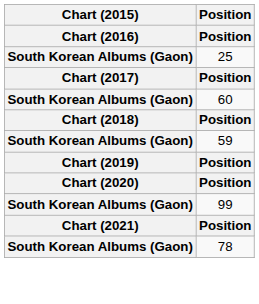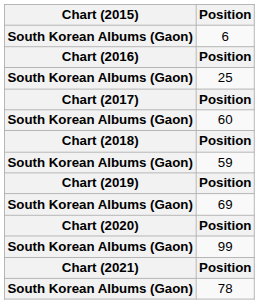 <table class="wikitable sortable plainrowheaders" style="text-align:center">
 <tr>
 <th scope="col">Chart (2015)</th>
 <th scope="col">Position</th>
+</tr>
+<tr>
+<th scope="row">South Korean Albums (Gaon)</th>
+<td>6</td>
 </tr>
 <tr>
 <th scope="col">Chart (2016)</th>
 <th scope="col">Position</th>
 </tr>
 <tr>
 <th scope="row">South Korean Albums (Gaon)</th>
 <td>25</td>
 </tr>
 <tr>
 <th scope="col">Chart (2017)</th>
 <th scope="col">Position</th>
 </tr>
 <tr>
 <th scope="row">South Korean Albums (Gaon)</th>
 <td>60</td>
 </tr>
 <tr>
 <th scope="col">Chart (2018)</th>
 <th scope="col">Position</th>
 </tr>
 <tr>
 <th scope="row">South Korean Albums (Gaon)</th>
 <td>59</td>
 </tr>
 <tr>
 <th scope="col">Chart (2019)</th>
 <th scope="col">Position</th>
 </tr>
 <tr>
+<th scope="row">South Korean Albums (Gaon)</th>
+<td>69</td>
+</tr>
+<tr>
 <th scope="col">Chart (2020)</th>
 <th scope="col">Position</th>
 </tr>
 <tr>
 <th scope="row">South Korean Albums (Gaon)</th>
 <td>99</td>
 </tr>
 <tr>
 <th scope="col">Chart (2021)</th>
 <th scope="col">Position</th>
 </tr>
 <tr>
 <th scope="row">South Korean Albums (Gaon)</th>
 <td>78</td>
 </tr>
 </table>
